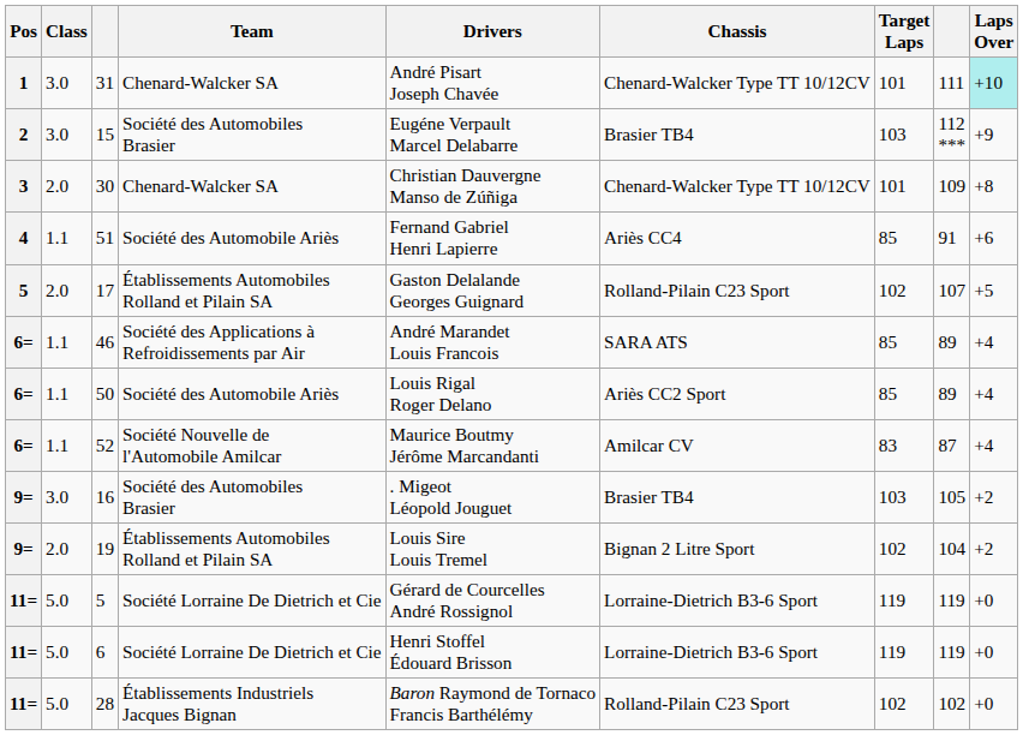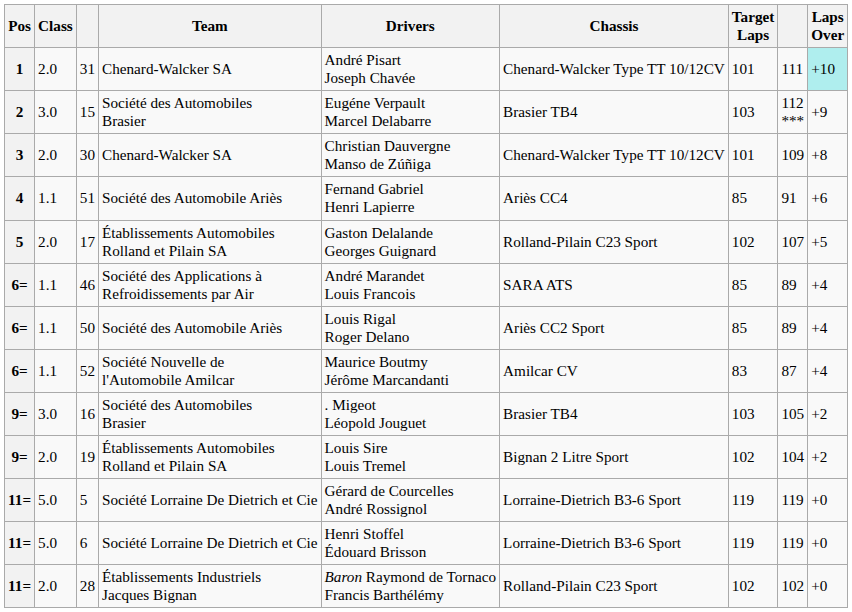 <table class="wikitable" style="font-size: 95%;">
 <tr>
 <th>Pos</th>
 <th>Class</th>
 <th></th>
 <th>Team</th>
 <th>Drivers</th>
 <th>Chassis</th>
 <th>Target<br>Laps</th>
 <th></th>
 <th>Laps<br>Over</th>
 </tr>
 <tr>
 <th>1</th>
-<td>3.0</td>
+<td>2.0</td>
 <td>31</td>
 <td> Chenard-Walcker SA</td>
 <td> André Pisart<br> Joseph Chavée</td>
 <td>Chenard-Walcker Type TT 10/12CV</td>
 <td>101</td>
 <td>111</td>
 <td style="background: paleturquoise;">+10</td>
 </tr>
 <tr>
 <th>2</th>
 <td>3.0</td>
 <td>15</td>
 <td> Société des Automobiles<br> Brasier</td>
 <td> Eugéne Verpault<br> Marcel Delabarre</td>
 <td>Brasier TB4</td>
 <td>103</td>
 <td>112<br>***</td>
 <td>+9</td>
 </tr>
 <tr>
 <th>3</th>
 <td>2.0</td>
 <td>30</td>
 <td> Chenard-Walcker SA</td>
 <td> Christian Dauvergne<br> Manso de Zúñiga</td>
 <td>Chenard-Walcker Type TT 10/12CV</td>
 <td>101</td>
 <td>109</td>
 <td>+8</td>
 </tr>
 <tr>
 <th>4</th>
 <td>1.1</td>
 <td>51</td>
 <td> Société des Automobile Ariès</td>
 <td> Fernand Gabriel<br> Henri Lapierre</td>
 <td>Ariès CC4</td>
 <td>85</td>
 <td>91</td>
 <td>+6</td>
 </tr>
 <tr>
 <th>5</th>
 <td>2.0</td>
 <td>17</td>
 <td> Établissements Automobiles<br>Rolland et Pilain SA</td>
 <td> Gaston Delalande<br> Georges Guignard</td>
 <td>Rolland-Pilain C23 Sport</td>
 <td>102</td>
 <td>107</td>
 <td>+5</td>
 </tr>
 <tr>
 <th>6=</th>
 <td>1.1</td>
 <td>46</td>
 <td> Société des Applications à<br>Refroidissements par Air</td>
 <td> André Marandet<br> Louis Francois</td>
 <td>SARA ATS</td>
 <td>85</td>
 <td>89</td>
 <td>+4</td>
 </tr>
 <tr>
 <th>6=</th>
 <td>1.1</td>
 <td>50</td>
 <td> Société des Automobile Ariès</td>
 <td> Louis Rigal<br> Roger Delano</td>
 <td>Ariès CC2 Sport</td>
 <td>85</td>
 <td>89</td>
 <td>+4</td>
 </tr>
 <tr>
 <th>6=</th>
 <td>1.1</td>
 <td>52</td>
 <td> Société Nouvelle de<br>l'Automobile Amilcar</td>
 <td> Maurice Boutmy<br> Jérôme Marcandanti</td>
 <td>Amilcar CV</td>
 <td>83</td>
 <td>87</td>
 <td>+4</td>
 </tr>
 <tr>
 <th>9=</th>
 <td>3.0</td>
 <td>16</td>
 <td> Société des Automobiles<br> Brasier</td>
 <td> . Migeot<br> Léopold Jouguet</td>
 <td>Brasier TB4</td>
 <td>103</td>
 <td>105</td>
 <td>+2</td>
 </tr>
 <tr>
 <th>9=</th>
 <td>2.0</td>
 <td>19</td>
 <td> Établissements Automobiles<br>Rolland et Pilain SA</td>
 <td> Louis Sire<br> Louis Tremel</td>
 <td>Bignan 2 Litre Sport</td>
 <td>102</td>
 <td>104</td>
 <td>+2</td>
 </tr>
 <tr>
 <th>11=</th>
 <td>5.0</td>
 <td>5</td>
 <td> Société Lorraine De Dietrich et Cie</td>
 <td> Gérard de Courcelles<br> André Rossignol</td>
 <td>Lorraine-Dietrich B3-6 Sport</td>
 <td>119</td>
 <td>119</td>
 <td>+0</td>
 </tr>
 <tr>
 <th>11=</th>
 <td>5.0</td>
 <td>6</td>
 <td> Société Lorraine De Dietrich et Cie</td>
 <td> Henri Stoffel<br> Édouard Brisson</td>
 <td>Lorraine-Dietrich B3-6 Sport</td>
 <td>119</td>
 <td>119</td>
 <td>+0</td>
 </tr>
 <tr>
 <th>11=</th>
-<td>5.0</td>
+<td>2.0</td>
 <td>28</td>
 <td> Établissements Industriels<br>Jacques Bignan</td>
 <td> <em>Baron</em> Raymond de Tornaco<br> Francis Barthélémy</td>
 <td>Rolland-Pilain C23 Sport</td>
 <td>102</td>
 <td>102</td>
 <td>+0</td>
 </tr>
 </table>
